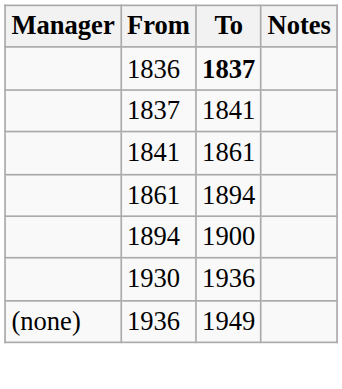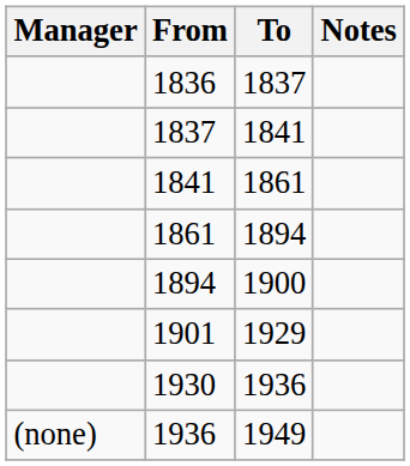 <table class="wikitable sortable" style="float:right">
 <tr>
 <th>Manager<br></th>
 <th>From<br></th>
 <th>To<br></th>
 <th class=unsortable>Notes</th>
 </tr>
 <tr>
 <td></td>
 <td>1836</td>
-<td><strong>1837</strong></td>
+<td>1837</td>
 <td></td>
 </tr>
 <tr>
 <td></td>
 <td>1837</td>
 <td>1841</td>
 <td></td>
 </tr>
 <tr>
 <td></td>
 <td>1841</td>
 <td>1861</td>
 <td></td>
 </tr>
 <tr>
 <td></td>
 <td>1861</td>
 <td>1894</td>
 <td></td>
 </tr>
 <tr>
 <td></td>
 <td>1894</td>
 <td>1900</td>
 <td></td>
 </tr>
 <tr>
 <td></td>
+<td>1901</td>
+<td>1929</td>
+<td></td>
+</tr>
+<tr>
+<td></td>
 <td>1930</td>
 <td>1936</td>
 <td></td>
 </tr>
 <tr>
 <td>(none)</td>
 <td>1936</td>
 <td>1949</td>
 <td></td>
 </tr>
 </table>
